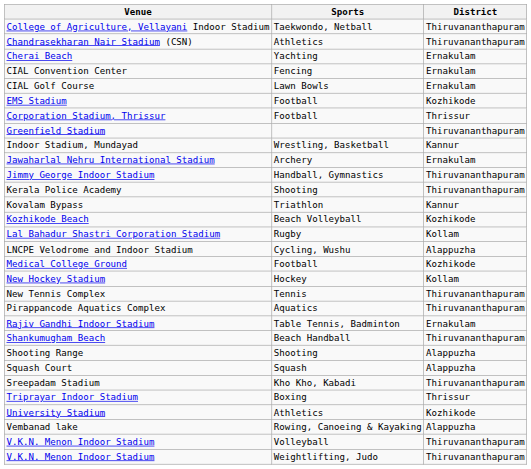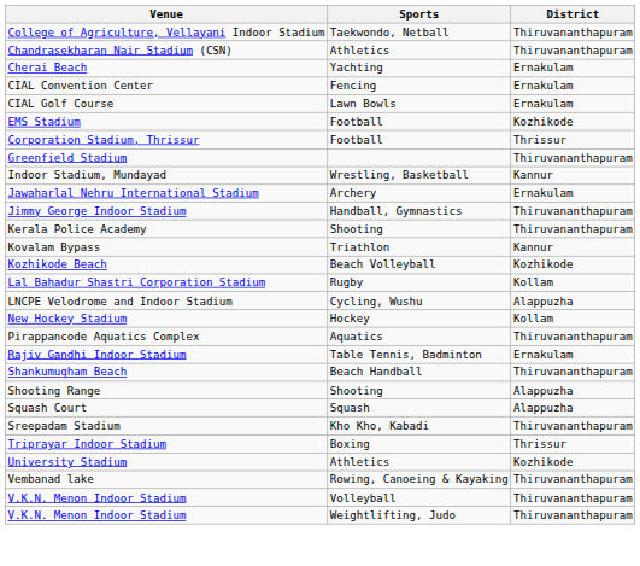 <table class="wikitable sortable">
 <tr>
 <th scope="col">Venue</th>
 <th scope="col">Sports</th>
 <th scope="col">District</th>
 </tr>
 <tr>
 <td><a href='#'>College of Agriculture, Vellayani</a> Indoor Stadium</td>
 <td>Taekwondo, Netball</td>
 <td>Thiruvananthapuram</td>
 </tr>
 <tr>
 <td><a href='#'>Chandrasekharan Nair Stadium</a> (CSN)</td>
 <td>Athletics</td>
 <td>Thiruvananthapuram</td>
 </tr>
 <tr>
 <td><a href='#'>Cherai Beach</a></td>
 <td>Yachting</td>
 <td>Ernakulam</td>
 </tr>
 <tr>
 <td>CIAL Convention Center</td>
 <td>Fencing</td>
 <td>Ernakulam</td>
 </tr>
 <tr>
 <td>CIAL Golf Course</td>
 <td>Lawn Bowls</td>
 <td>Ernakulam</td>
 </tr>
 <tr>
 <td><a href='#'>EMS Stadium</a></td>
 <td>Football</td>
 <td>Kozhikode</td>
 </tr>
 <tr>
 <td><a href='#'>Corporation Stadium, Thrissur</a></td>
 <td>Football</td>
 <td>Thrissur</td>
 </tr>
 <tr>
 <td><a href='#'>Greenfield Stadium</a></td>
 <td></td>
 <td>Thiruvananthapuram</td>
 </tr>
 <tr>
 <td>Indoor Stadium, Mundayad</td>
 <td>Wrestling, Basketball</td>
 <td>Kannur</td>
 </tr>
 <tr>
 <td><a href='#'>Jawaharlal Nehru International Stadium</a></td>
 <td>Archery</td>
 <td>Ernakulam</td>
 </tr>
 <tr>
 <td><a href='#'>Jimmy George Indoor Stadium</a></td>
 <td>Handball, Gymnastics</td>
 <td>Thiruvananthapuram</td>
 </tr>
 <tr>
 <td>Kerala Police Academy</td>
 <td>Shooting</td>
 <td>Thiruvananthapuram</td>
 </tr>
 <tr>
 <td>Kovalam Bypass</td>
 <td>Triathlon</td>
 <td>Kannur</td>
 </tr>
 <tr>
 <td><a href='#'>Kozhikode Beach</a></td>
 <td>Beach Volleyball</td>
 <td>Kozhikode</td>
 </tr>
 <tr>
 <td><a href='#'>Lal Bahadur Shastri Corporation Stadium</a></td>
 <td>Rugby</td>
 <td>Kollam</td>
 </tr>
 <tr>
 <td>LNCPE Velodrome and Indoor Stadium</td>
 <td>Cycling, Wushu</td>
 <td>Alappuzha</td>
 </tr>
 <tr>
-<td><a href='#'>Medical College Ground</a></td>
-<td>Football</td>
-<td>Kozhikode</td>
-</tr>
-<tr>
 <td><a href='#'>New Hockey Stadium</a></td>
 <td>Hockey</td>
 <td>Kollam</td>
-</tr>
-<tr>
-<td>New Tennis Complex</td>
-<td>Tennis</td>
-<td>Thiruvananthapuram</td>
 </tr>
 <tr>
 <td>Pirappancode Aquatics Complex</td>
 <td>Aquatics</td>
 <td>Thiruvananthapuram</td>
 </tr>
 <tr>
 <td><a href='#'>Rajiv Gandhi Indoor Stadium</a></td>
 <td>Table Tennis, Badminton</td>
 <td>Ernakulam</td>
 </tr>
 <tr>
 <td><a href='#'>Shankumugham Beach</a></td>
 <td>Beach Handball</td>
 <td>Thiruvananthapuram</td>
 </tr>
 <tr>
 <td>Shooting Range</td>
 <td>Shooting</td>
 <td>Alappuzha</td>
 </tr>
 <tr>
 <td>Squash Court</td>
 <td>Squash</td>
 <td>Alappuzha</td>
 </tr>
 <tr>
 <td>Sreepadam Stadium</td>
 <td>Kho Kho, Kabadi</td>
 <td>Thiruvananthapuram</td>
 </tr>
 <tr>
 <td><a href='#'>Triprayar Indoor Stadium</a></td>
 <td>Boxing</td>
 <td>Thrissur</td>
 </tr>
 <tr>
 <td><a href='#'>University Stadium</a></td>
 <td>Athletics</td>
 <td>Kozhikode</td>
 </tr>
 <tr>
 <td>Vembanad lake</td>
 <td>Rowing, Canoeing & Kayaking</td>
-<td>Alappuzha</td>
+<td>Thiruvananthapuram</td>
 </tr>
 <tr>
 <td><a href='#'>V.K.N. Menon Indoor Stadium</a></td>
 <td>Volleyball</td>
 <td>Thiruvananthapuram</td>
 </tr>
 <tr>
 <td><a href='#'>V.K.N. Menon Indoor Stadium</a></td>
 <td>Weightlifting, Judo</td>
 <td>Thiruvananthapuram</td>
 </tr>
 </table>
